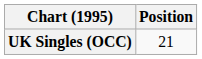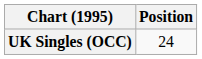 <table class="wikitable plainrowheaders" style="text-align:center">
 <tr>
 <th>Chart (1995)</th>
 <th>Position</th>
 </tr>
 <tr>
 <th scope="row">UK Singles (OCC)</th>
-<td>21</td>
+<td>24</td>
 </tr>
 </table>
